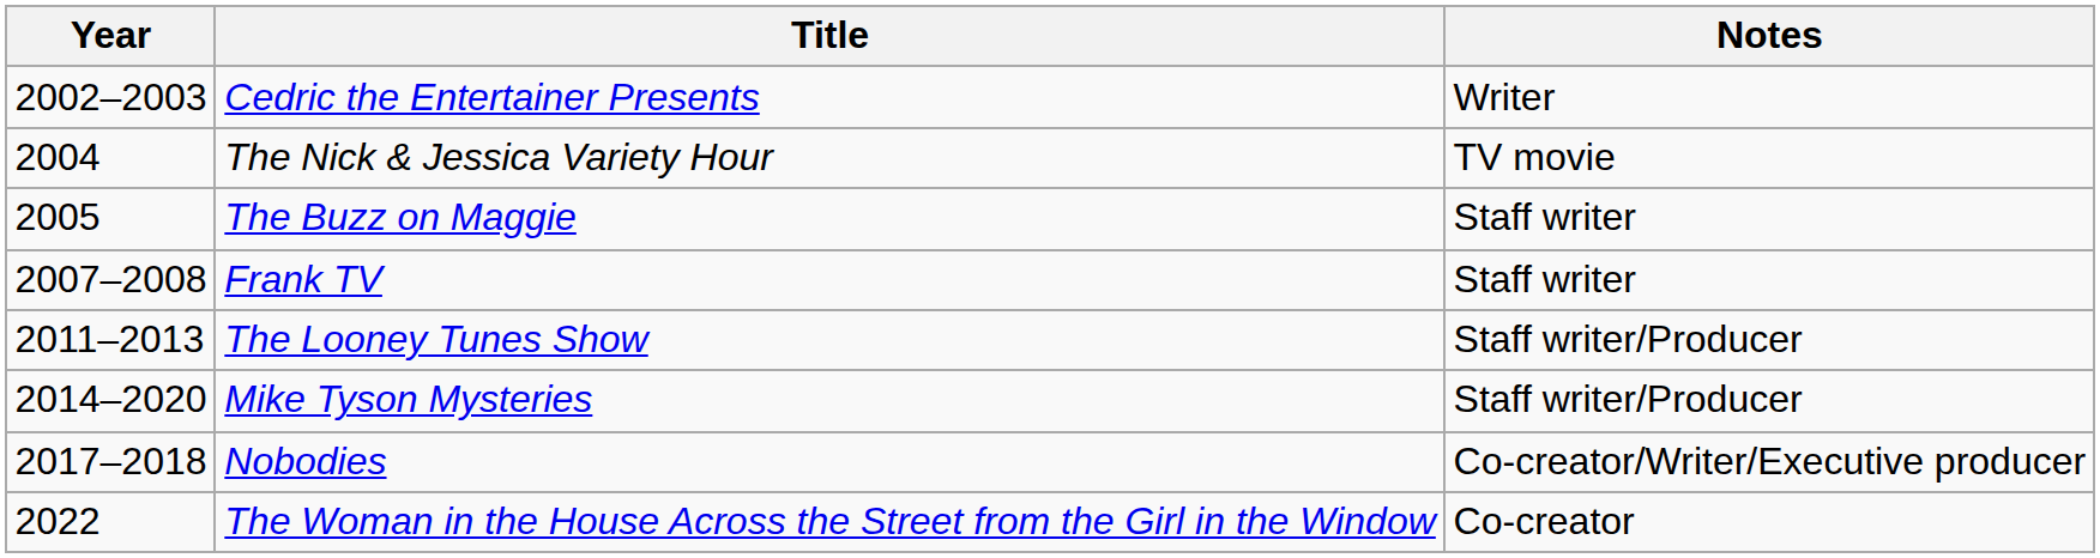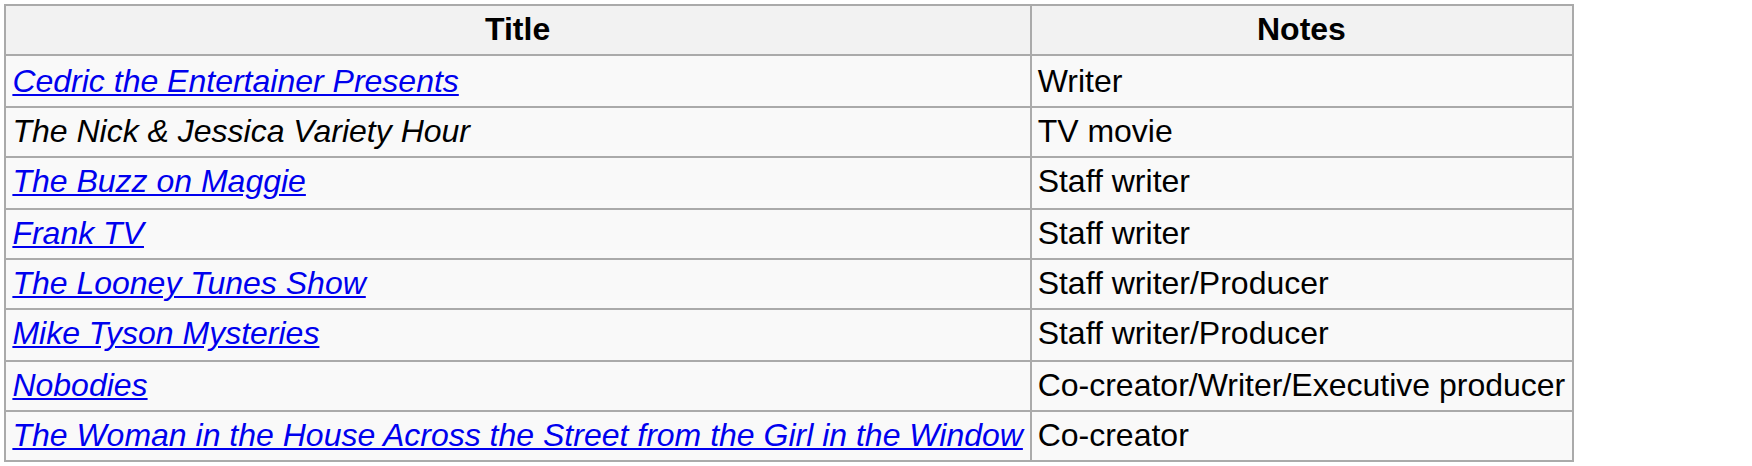 <table class="wikitable sortable">
 <tr>
-<th>Year</th>
 <th>Title</th>
 <th>Notes</th>
 </tr>
 <tr>
-<td>2002–2003</td>
 <td><em><a href='#'>Cedric the Entertainer Presents</a></em></td>
 <td>Writer</td>
 </tr>
 <tr>
-<td>2004</td>
 <td><em>The Nick & Jessica Variety Hour</em></td>
 <td>TV movie</td>
 </tr>
 <tr>
-<td>2005</td>
 <td><em><a href='#'>The Buzz on Maggie</a></em></td>
 <td>Staff writer</td>
 </tr>
 <tr>
-<td>2007–2008</td>
 <td><em><a href='#'>Frank TV</a></em></td>
 <td>Staff writer</td>
 </tr>
 <tr>
-<td>2011–2013</td>
 <td><em><a href='#'>The Looney Tunes Show</a></em></td>
 <td>Staff writer/Producer</td>
 </tr>
 <tr>
-<td>2014–2020</td>
 <td><em><a href='#'>Mike Tyson Mysteries</a></em></td>
 <td>Staff writer/Producer</td>
 </tr>
 <tr>
-<td>2017–2018</td>
 <td><em><a href='#'>Nobodies</a></em></td>
 <td>Co-creator/Writer/Executive producer</td>
 </tr>
 <tr>
-<td>2022</td>
 <td><em><a href='#'>The Woman in the House Across the Street from the Girl in the Window</a></em></td>
 <td>Co-creator</td>
 </tr>
 </table>
